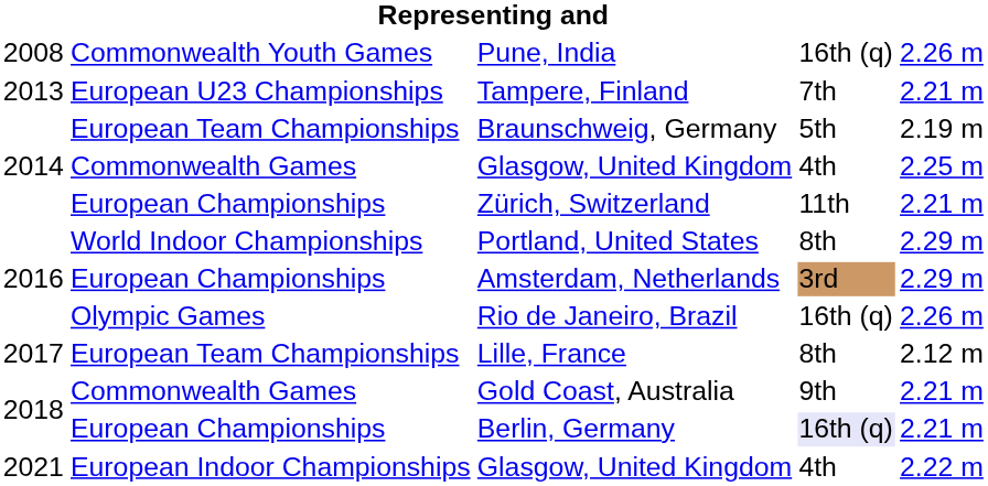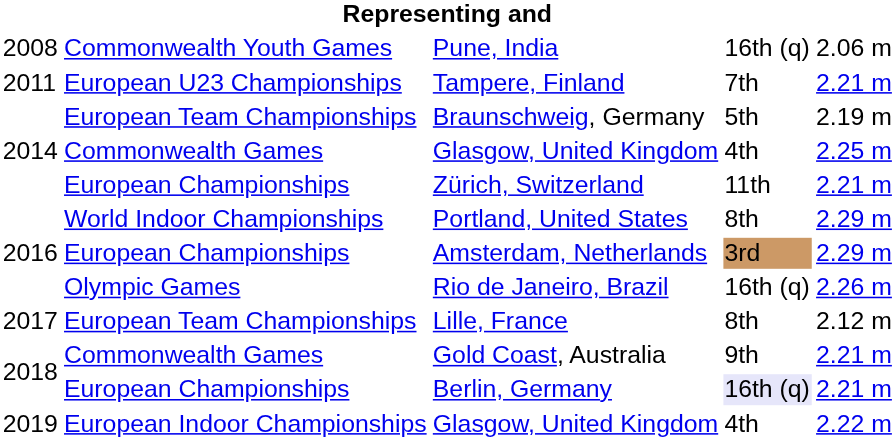 <table>
 <tr>
 <th colspan="5">Representing  and </th>
 </tr>
 <tr>
 <td>2008</td>
 <td><a href='#'>Commonwealth Youth Games</a></td>
 <td><a href='#'>Pune, India</a></td>
 <td>16th (q)</td>
-<td><a href='#'>2.26 m</a></td>
+<td>2.06 m</td>
 </tr>
 <tr>
-<td>2013</td>
+<td>2011</td>
 <td><a href='#'>European U23 Championships</a></td>
 <td><a href='#'>Tampere, Finland</a></td>
 <td>7th</td>
 <td><a href='#'>2.21 m</a></td>
 </tr>
 <tr>
 <td rowspan=3>2014</td>
 <td><a href='#'>European Team Championships</a></td>
 <td><a href='#'>Braunschweig</a>, Germany</td>
 <td>5th</td>
 <td>2.19 m</td>
 </tr>
 <tr>
 <td><a href='#'>Commonwealth Games</a></td>
 <td><a href='#'>Glasgow, United Kingdom</a></td>
 <td>4th</td>
 <td><a href='#'>2.25 m</a></td>
 </tr>
 <tr>
 <td><a href='#'>European Championships</a></td>
 <td><a href='#'>Zürich, Switzerland</a></td>
 <td>11th</td>
 <td><a href='#'>2.21 m</a></td>
 </tr>
 <tr>
 <td rowspan=3>2016</td>
 <td><a href='#'>World Indoor Championships</a></td>
 <td><a href='#'>Portland, United States</a></td>
 <td>8th</td>
 <td><a href='#'>2.29 m</a></td>
 </tr>
 <tr>
 <td><a href='#'>European Championships</a></td>
 <td><a href='#'>Amsterdam, Netherlands</a></td>
 <td bgcolor=cc9966>3rd</td>
 <td><a href='#'>2.29 m</a></td>
 </tr>
 <tr>
 <td><a href='#'>Olympic Games</a></td>
 <td><a href='#'>Rio de Janeiro, Brazil</a></td>
 <td>16th (q)</td>
 <td><a href='#'>2.26 m</a></td>
 </tr>
 <tr>
 <td>2017</td>
 <td><a href='#'>European Team Championships</a></td>
 <td><a href='#'>Lille, France</a></td>
 <td>8th</td>
 <td>2.12 m</td>
 </tr>
 <tr>
 <td rowspan=2>2018</td>
 <td><a href='#'>Commonwealth Games</a></td>
 <td><a href='#'>Gold Coast</a>, Australia</td>
 <td>9th</td>
 <td><a href='#'>2.21 m</a></td>
 </tr>
 <tr>
 <td><a href='#'>European Championships</a></td>
 <td><a href='#'>Berlin, Germany</a></td>
 <td style="background: lavender;">16th (q)</td>
 <td><a href='#'>2.21 m</a></td>
 </tr>
 <tr>
-<td>2021</td>
+<td>2019</td>
 <td><a href='#'>European Indoor Championships</a></td>
 <td><a href='#'>Glasgow, United Kingdom</a></td>
 <td>4th</td>
 <td><a href='#'>2.22 m</a></td>
 </tr>
 </table>
